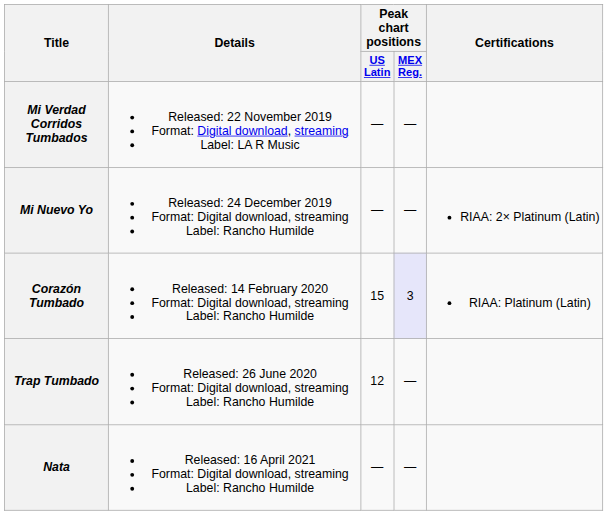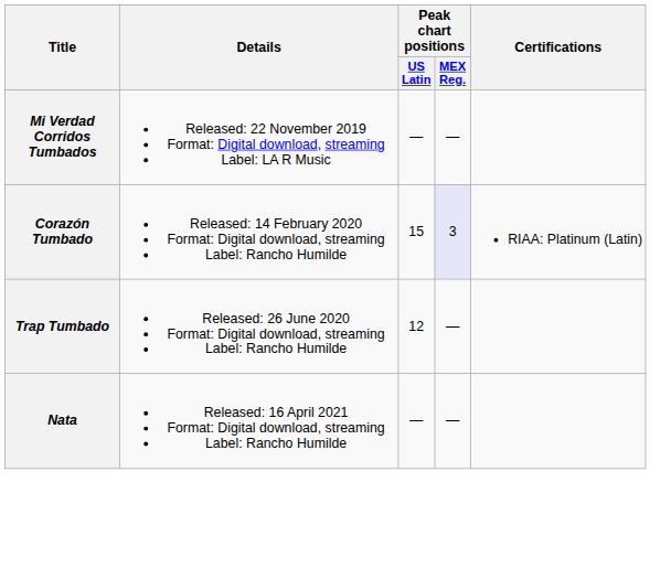 <table class="wikitable plainrowheaders" style="text-align:center;">
 <tr>
 <th scope="col" rowspan="2" style="width:8em;">Title</th>
 <th scope="col" rowspan="2" style="width:20em;">Details</th>
 <th scope="col" colspan="2">Peak chart positions</th>
 <th rowspan="2">Certifications</th>
 </tr>
 <tr>
 <th scope="col" style="width:2.5em;font-size:90%;"><a href='#'>US<br>Latin</a><br></th>
 <th scope="col" style="width:2.5em;font-size:90%;"><a href='#'>MEX<br>Reg.</a><br></th>
 </tr>
 <tr>
 <th scope="row"><em>Mi Verdad Corridos Tumbados</em></th>
 <td><br><ul><li>Released: 22 November 2019</li><li>Format: <a href='#'>Digital download</a>, <a href='#'>streaming</a></li><li>Label: LA R Music</li></ul></td>
 <td>—</td>
 <td>—</td>
 <td></td>
-</tr>
-<tr>
-<th scope="row"><em>Mi Nuevo Yo</em></th>
-<td><br><ul><li>Released: 24 December 2019</li><li>Format: Digital download, streaming</li><li>Label: Rancho Humilde</li></ul></td>
-<td>—</td>
-<td>—</td>
-<td><br><ul><li>RIAA: 2× Platinum (Latin)</li></ul></td>
 </tr>
 <tr>
 <th scope="row"><em>Corazón Tumbado</em></th>
 <td><br><ul><li>Released: 14 February 2020</li><li>Format: Digital download, streaming</li><li>Label: Rancho Humilde</li></ul></td>
 <td>15</td>
 <td style="background: lavender;">3</td>
 <td><br><ul><li>RIAA: Platinum (Latin)</li></ul></td>
 </tr>
 <tr>
 <th scope="row"><em>Trap Tumbado</em></th>
 <td><br><ul><li>Released: 26 June 2020</li><li>Format: Digital download, streaming</li><li>Label: Rancho Humilde</li></ul></td>
 <td>12</td>
 <td>—</td>
 <td></td>
 </tr>
 <tr>
 <th scope="row"><em>Nata</em></th>
 <td><br><ul><li>Released: 16 April 2021</li><li>Format: Digital download, streaming</li><li>Label: Rancho Humilde</li></ul></td>
 <td>—</td>
 <td>—</td>
 <td></td>
 </tr>
 </table>
